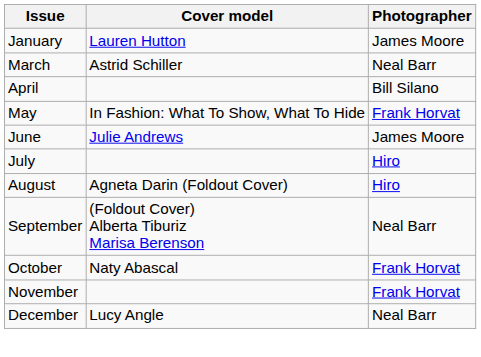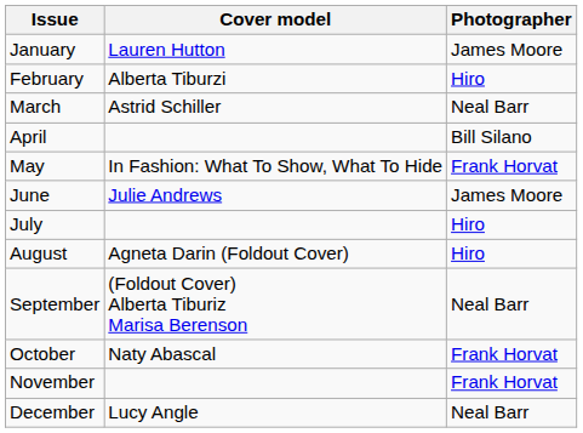 <table class="sortable wikitable">
 <tr>
 <th>Issue</th>
 <th>Cover model</th>
 <th>Photographer</th>
 </tr>
 <tr>
 <td>January</td>
 <td><a href='#'>Lauren Hutton</a></td>
 <td>James Moore</td>
+</tr>
+<tr>
+<td>February</td>
+<td>Alberta Tiburzi</td>
+<td><a href='#'>Hiro</a></td>
 </tr>
 <tr>
 <td>March</td>
 <td>Astrid Schiller</td>
 <td>Neal Barr</td>
 </tr>
 <tr>
 <td>April</td>
 <td></td>
 <td>Bill Silano</td>
 </tr>
 <tr>
 <td>May</td>
 <td>In Fashion: What To Show, What To Hide</td>
 <td><a href='#'>Frank Horvat</a></td>
 </tr>
 <tr>
 <td>June</td>
 <td><a href='#'>Julie Andrews</a></td>
 <td>James Moore</td>
 </tr>
 <tr>
 <td>July</td>
 <td></td>
 <td><a href='#'>Hiro</a></td>
 </tr>
 <tr>
 <td>August</td>
 <td>Agneta Darin (Foldout Cover)</td>
 <td><a href='#'>Hiro</a></td>
 </tr>
 <tr>
 <td>September</td>
 <td>(Foldout Cover) <br> Alberta Tiburiz <br> <a href='#'>Marisa Berenson</a></td>
 <td>Neal Barr</td>
 </tr>
 <tr>
 <td>October</td>
 <td>Naty Abascal</td>
 <td><a href='#'>Frank Horvat</a></td>
 </tr>
 <tr>
 <td>November</td>
 <td></td>
 <td><a href='#'>Frank Horvat</a></td>
 </tr>
 <tr>
 <td>December</td>
 <td>Lucy Angle</td>
 <td>Neal Barr</td>
 </tr>
 </table>
